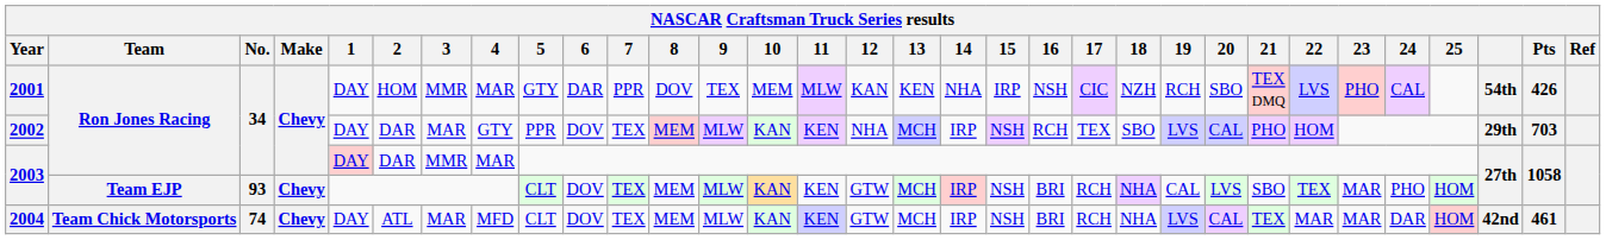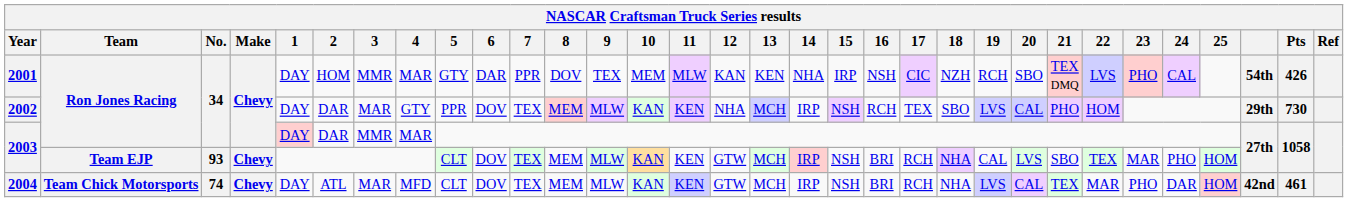 <table class="wikitable" style="text-align:center; font-size:75%">
 <tr>
 <th colspan=45><a href='#'>NASCAR</a> <a href='#'>Craftsman Truck Series</a> results</th>
 </tr>
 <tr>
 <th>Year</th>
 <th>Team</th>
 <th>No.</th>
 <th>Make</th>
 <th>1</th>
 <th>2</th>
 <th>3</th>
 <th>4</th>
 <th>5</th>
 <th>6</th>
 <th>7</th>
 <th>8</th>
 <th>9</th>
 <th>10</th>
 <th>11</th>
 <th>12</th>
 <th>13</th>
 <th>14</th>
 <th>15</th>
 <th>16</th>
 <th>17</th>
 <th>18</th>
 <th>19</th>
 <th>20</th>
 <th>21</th>
 <th>22</th>
 <th>23</th>
 <th>24</th>
 <th>25</th>
 <th></th>
 <th>Pts</th>
 <th>Ref</th>
 </tr>
 <tr>
 <th><a href='#'>2001</a></th>
 <th rowspan=3><a href='#'>Ron Jones Racing</a></th>
 <th rowspan=3>34</th>
 <th rowspan=3><a href='#'>Chevy</a></th>
 <td><a href='#'>DAY</a></td>
 <td><a href='#'>HOM</a></td>
 <td><a href='#'>MMR</a></td>
 <td><a href='#'>MAR</a></td>
 <td><a href='#'>GTY</a></td>
 <td><a href='#'>DAR</a></td>
 <td><a href='#'>PPR</a></td>
 <td><a href='#'>DOV</a></td>
 <td><a href='#'>TEX</a></td>
 <td><a href='#'>MEM</a></td>
 <td style="background:#EFCFFF;"><a href='#'>MLW</a><br></td>
 <td><a href='#'>KAN</a></td>
 <td><a href='#'>KEN</a></td>
 <td><a href='#'>NHA</a></td>
 <td><a href='#'>IRP</a></td>
 <td><a href='#'>NSH</a></td>
 <td style="background:#EFCFFF;"><a href='#'>CIC</a><br></td>
 <td><a href='#'>NZH</a></td>
 <td><a href='#'>RCH</a></td>
 <td><a href='#'>SBO</a></td>
 <td style="background:#FFCFCF;"><a href='#'>TEX</a><br><small>DMQ</small></td>
 <td style="background:#CFCFFF;"><a href='#'>LVS</a><br></td>
 <td style="background:#FFCFCF;"><a href='#'>PHO</a><br></td>
 <td style="background:#EFCFFF;"><a href='#'>CAL</a><br></td>
 <td></td>
 <th>54th</th>
 <th>426</th>
 <th></th>
 </tr>
 <tr>
 <th><a href='#'>2002</a></th>
 <td><a href='#'>DAY</a></td>
 <td><a href='#'>DAR</a></td>
 <td><a href='#'>MAR</a></td>
 <td><a href='#'>GTY</a></td>
 <td><a href='#'>PPR</a></td>
 <td><a href='#'>DOV</a></td>
 <td><a href='#'>TEX</a></td>
 <td style="background:#FFCFCF;"><a href='#'>MEM</a><br></td>
 <td style="background:#EFCFFF;"><a href='#'>MLW</a><br></td>
 <td style="background:#DFFFDF;"><a href='#'>KAN</a><br></td>
 <td style="background:#EFCFFF;"><a href='#'>KEN</a><br></td>
 <td><a href='#'>NHA</a></td>
 <td style="background:#CFCFFF;"><a href='#'>MCH</a><br></td>
 <td><a href='#'>IRP</a></td>
 <td style="background:#EFCFFF;"><a href='#'>NSH</a><br></td>
 <td><a href='#'>RCH</a></td>
 <td><a href='#'>TEX</a></td>
 <td><a href='#'>SBO</a></td>
 <td style="background:#CFCFFF;"><a href='#'>LVS</a><br></td>
 <td style="background:#CFCFFF;"><a href='#'>CAL</a><br></td>
 <td style="background:#EFCFFF;"><a href='#'>PHO</a><br></td>
 <td style="background:#EFCFFF;"><a href='#'>HOM</a><br></td>
 <td colspan=3></td>
 <th>29th</th>
-<th>703</th>
+<th>730</th>
 <th></th>
 </tr>
 <tr>
 <th rowspan=2><a href='#'>2003</a></th>
 <td style="background:#FFCFCF;"><a href='#'>DAY</a><br></td>
 <td><a href='#'>DAR</a></td>
 <td><a href='#'>MMR</a></td>
 <td><a href='#'>MAR</a></td>
 <td colspan=21></td>
 <th rowspan=2>27th</th>
 <th rowspan=2>1058</th>
 <th rowspan=2></th>
 </tr>
 <tr>
 <th><a href='#'>Team EJP</a></th>
 <th>93</th>
 <th><a href='#'>Chevy</a></th>
 <td colspan=4></td>
 <td style="background:#DFFFDF;"><a href='#'>CLT</a><br></td>
 <td><a href='#'>DOV</a></td>
 <td style="background:#DFFFDF;"><a href='#'>TEX</a><br></td>
 <td><a href='#'>MEM</a></td>
 <td style="background:#DFFFDF;"><a href='#'>MLW</a><br></td>
 <td style="background:#FFDF9F;"><a href='#'>KAN</a><br></td>
 <td><a href='#'>KEN</a></td>
 <td><a href='#'>GTW</a></td>
 <td style="background:#DFFFDF;"><a href='#'>MCH</a><br></td>
 <td style="background:#FFCFCF;"><a href='#'>IRP</a><br></td>
 <td><a href='#'>NSH</a></td>
 <td><a href='#'>BRI</a></td>
 <td><a href='#'>RCH</a></td>
 <td style="background:#EFCFFF;"><a href='#'>NHA</a><br></td>
 <td><a href='#'>CAL</a></td>
 <td style="background:#DFFFDF;"><a href='#'>LVS</a><br></td>
 <td><a href='#'>SBO</a></td>
 <td style="background:#DFFFDF;"><a href='#'>TEX</a><br></td>
 <td><a href='#'>MAR</a></td>
 <td><a href='#'>PHO</a></td>
 <td style="background:#DFFFDF;"><a href='#'>HOM</a><br></td>
 </tr>
 <tr>
 <th><a href='#'>2004</a></th>
 <th><a href='#'>Team Chick Motorsports</a></th>
 <th>74</th>
 <th><a href='#'>Chevy</a></th>
 <td><a href='#'>DAY</a></td>
 <td><a href='#'>ATL</a></td>
 <td><a href='#'>MAR</a></td>
 <td><a href='#'>MFD</a></td>
 <td><a href='#'>CLT</a></td>
 <td><a href='#'>DOV</a></td>
 <td><a href='#'>TEX</a></td>
 <td><a href='#'>MEM</a></td>
 <td><a href='#'>MLW</a></td>
 <td style="background:#DFFFDF;"><a href='#'>KAN</a><br></td>
 <td style="background:#CFCFFF;"><a href='#'>KEN</a><br></td>
 <td><a href='#'>GTW</a></td>
 <td><a href='#'>MCH</a></td>
 <td><a href='#'>IRP</a></td>
 <td><a href='#'>NSH</a></td>
 <td><a href='#'>BRI</a></td>
 <td><a href='#'>RCH</a></td>
 <td><a href='#'>NHA</a></td>
 <td style="background:#CFCFFF;"><a href='#'>LVS</a><br></td>
 <td style="background:#EFCFFF;"><a href='#'>CAL</a><br></td>
 <td style="background:#DFFFDF;"><a href='#'>TEX</a><br></td>
 <td><a href='#'>MAR</a></td>
-<td><a href='#'>MAR</a></td>
+<td><a href='#'>PHO</a></td>
 <td><a href='#'>DAR</a></td>
 <td style="background:#FFCFCF;"><a href='#'>HOM</a><br></td>
 <th>42nd</th>
 <th>461</th>
 <th></th>
 </tr>
 </table>
